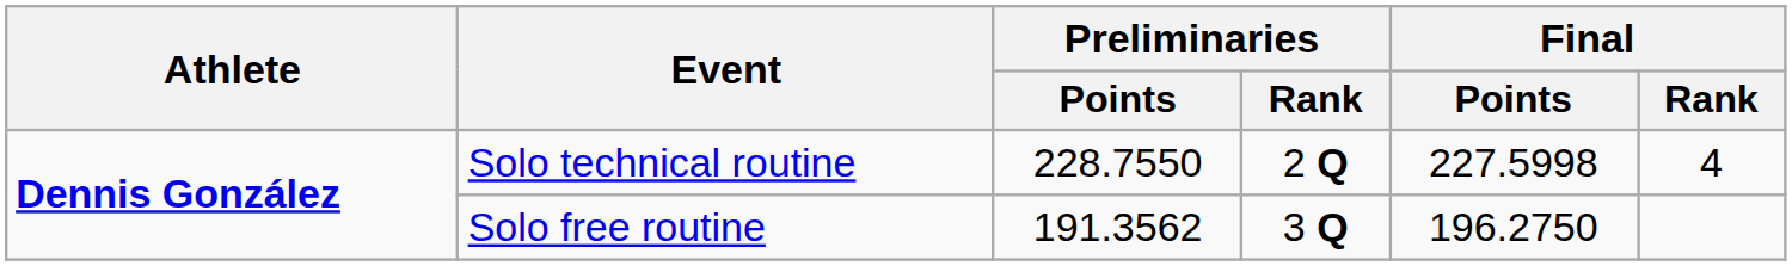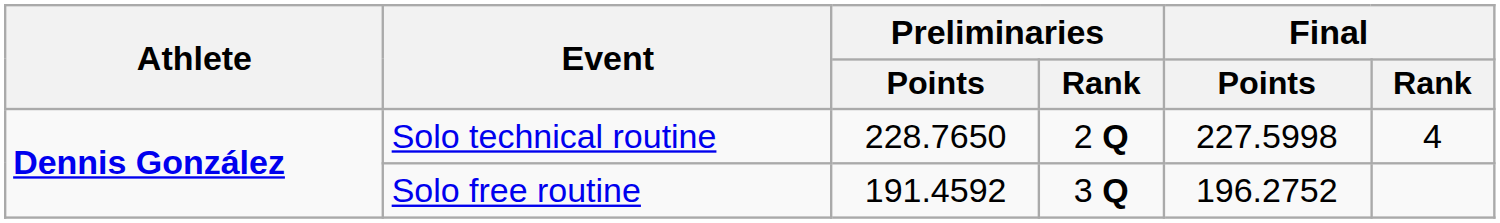 <table class="wikitable" style="text-align:center; font-size:90%; width:50%;">
 <tr>
 <th rowspan="2">Athlete</th>
 <th rowspan="2">Event</th>
 <th colspan="2">Preliminaries</th>
 <th colspan="2">Final</th>
 </tr>
 <tr style="font-size:95%">
 <th>Points</th>
 <th>Rank</th>
 <th>Points</th>
 <th>Rank</th>
 </tr>
 <tr>
 <td align=left rowspan=2><strong><a href='#'>Dennis González</a></strong></td>
 <td align=left><a href='#'>Solo technical routine</a></td>
-<td>228.7550</td>
+<td>228.7650</td>
 <td>2 <strong>Q</strong></td>
 <td>227.5998</td>
 <td>4</td>
 </tr>
 <tr>
 <td align=left><a href='#'>Solo free routine</a></td>
-<td>191.3562</td>
+<td>191.4592</td>
 <td>3 <strong>Q</strong></td>
-<td>196.2750</td>
+<td>196.2752</td>
 <td></td>
 </tr>
 </table>
